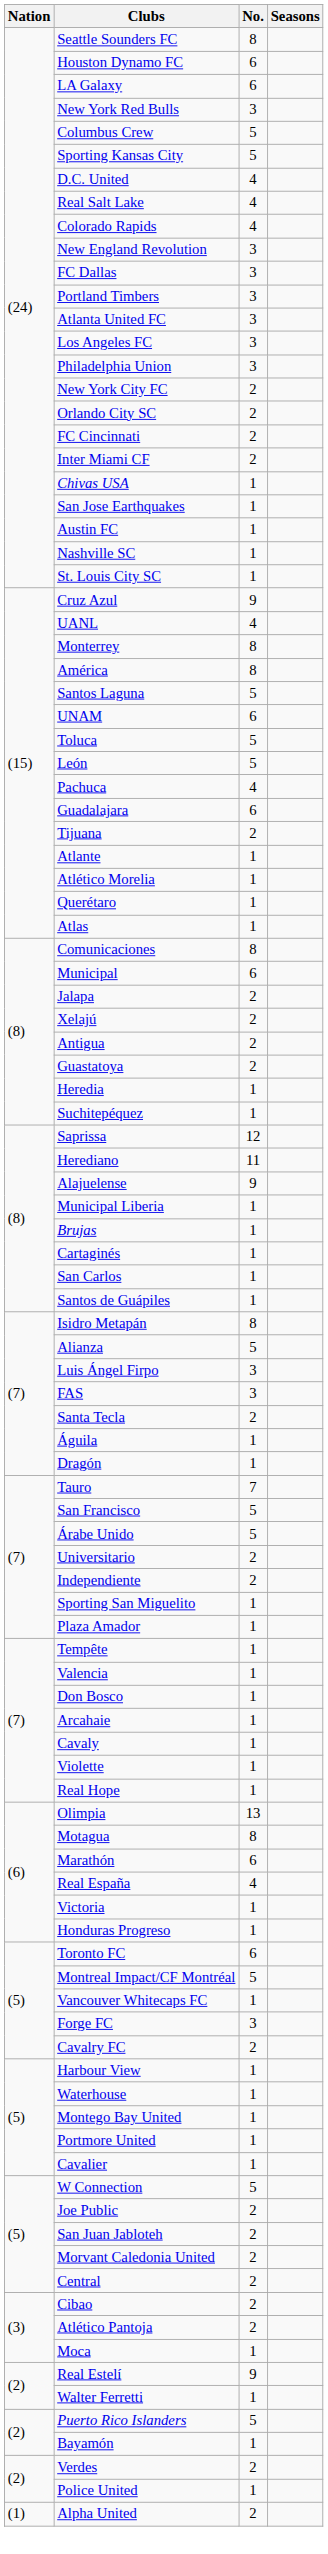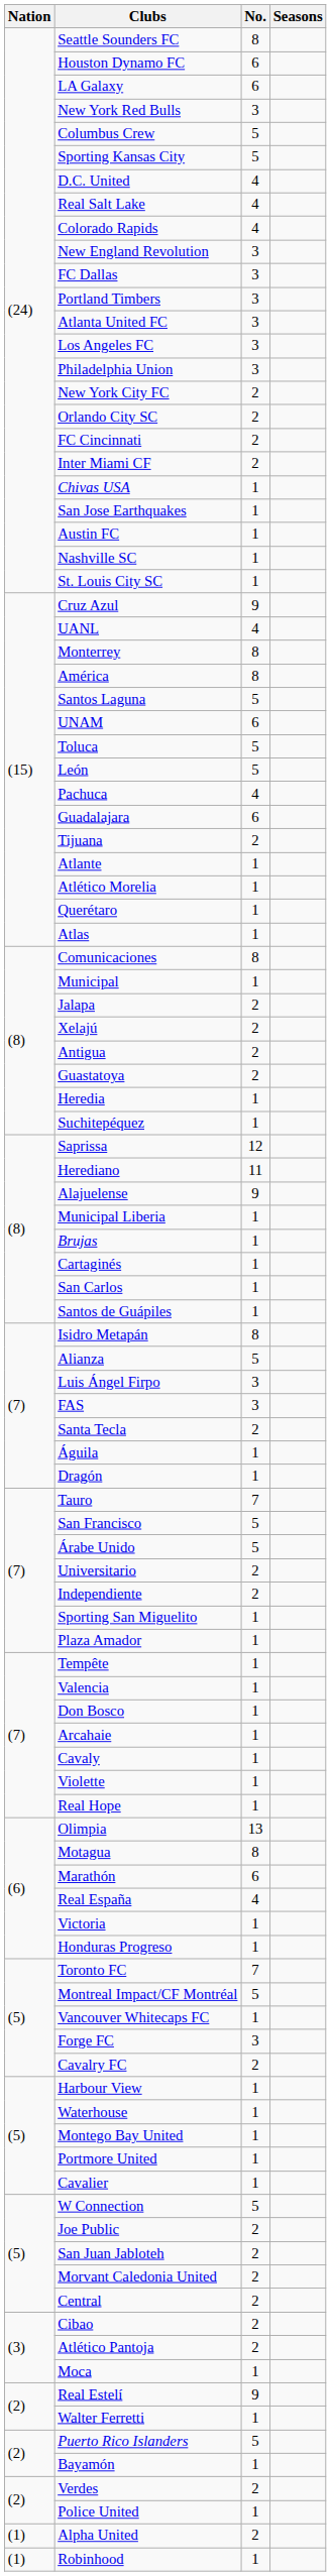 <table class="wikitable sortable" style="text-align:left;">
 <tr>
 <th>Nation</th>
 <th>Clubs</th>
 <th>No.</th>
 <th>Seasons</th>
 </tr>
 <tr>
 <td rowspan=24> (24)</td>
 <td><a href='#'>Seattle Sounders FC</a></td>
 <td align=center>8</td>
 <td></td>
 </tr>
 <tr>
 <td><a href='#'>Houston Dynamo FC</a></td>
 <td align=center>6</td>
 <td></td>
 </tr>
 <tr>
 <td><a href='#'>LA Galaxy</a></td>
 <td align=center>6</td>
 <td></td>
 </tr>
 <tr>
 <td><a href='#'>New York Red Bulls</a></td>
 <td align=center>3</td>
 <td></td>
 </tr>
 <tr>
 <td><a href='#'>Columbus Crew</a></td>
 <td align="center">5</td>
 <td></td>
 </tr>
 <tr>
 <td><a href='#'>Sporting Kansas City</a></td>
 <td align=center>5</td>
 <td></td>
 </tr>
 <tr>
 <td><a href='#'>D.C. United</a></td>
 <td align="center">4</td>
 <td></td>
 </tr>
 <tr>
 <td><a href='#'>Real Salt Lake</a></td>
 <td align="center">4</td>
 <td></td>
 </tr>
 <tr>
 <td><a href='#'>Colorado Rapids</a></td>
 <td align="center">4</td>
 <td></td>
 </tr>
 <tr>
 <td><a href='#'>New England Revolution</a></td>
 <td align="center">3</td>
 <td></td>
 </tr>
 <tr>
 <td><a href='#'>FC Dallas</a></td>
 <td align="center">3</td>
 <td></td>
 </tr>
 <tr>
 <td><a href='#'>Portland Timbers</a></td>
 <td align="center">3</td>
 <td></td>
 </tr>
 <tr>
 <td><a href='#'>Atlanta United FC</a></td>
 <td align="center">3</td>
 <td></td>
 </tr>
 <tr>
 <td><a href='#'>Los Angeles FC</a></td>
 <td align="center">3</td>
 <td></td>
 </tr>
 <tr>
 <td><a href='#'>Philadelphia Union</a></td>
 <td align=center>3</td>
 <td></td>
 </tr>
 <tr>
 <td><a href='#'>New York City FC</a></td>
 <td align=center>2</td>
 <td></td>
 </tr>
 <tr>
 <td><a href='#'>Orlando City SC</a></td>
 <td align=center>2</td>
 <td></td>
 </tr>
 <tr>
 <td><a href='#'>FC Cincinnati</a></td>
 <td align=center>2</td>
 <td></td>
 </tr>
 <tr>
 <td><a href='#'>Inter Miami CF</a></td>
 <td align=center>2</td>
 <td></td>
 </tr>
 <tr>
 <td><em><a href='#'>Chivas USA</a></em></td>
 <td align=center>1</td>
 <td></td>
 </tr>
 <tr>
 <td><a href='#'>San Jose Earthquakes</a></td>
 <td align="center">1</td>
 <td></td>
 </tr>
 <tr>
 <td><a href='#'>Austin FC</a></td>
 <td align="center">1</td>
 <td></td>
 </tr>
 <tr>
 <td><a href='#'>Nashville SC</a></td>
 <td align=center>1</td>
 <td></td>
 </tr>
 <tr>
 <td><a href='#'>St. Louis City SC</a></td>
 <td align=center>1</td>
 <td></td>
 </tr>
 <tr>
 <td rowspan=15> (15)</td>
 <td><a href='#'>Cruz Azul</a></td>
 <td align=center>9</td>
 <td></td>
 </tr>
 <tr>
 <td><a href='#'>UANL</a></td>
 <td align=center>4</td>
 <td></td>
 </tr>
 <tr>
 <td><a href='#'>Monterrey</a></td>
 <td align=center>8</td>
 <td></td>
 </tr>
 <tr>
 <td><a href='#'>América</a></td>
 <td align=center>8</td>
 <td></td>
 </tr>
 <tr>
 <td><a href='#'>Santos Laguna</a></td>
 <td align=center>5</td>
 <td></td>
 </tr>
 <tr>
 <td><a href='#'>UNAM</a></td>
 <td align=center>6</td>
 <td></td>
 </tr>
 <tr>
 <td><a href='#'>Toluca</a></td>
 <td align="center">5</td>
 <td></td>
 </tr>
 <tr>
 <td><a href='#'>León</a></td>
 <td align="center">5</td>
 <td></td>
 </tr>
 <tr>
 <td><a href='#'>Pachuca</a></td>
 <td align=center>4</td>
 <td></td>
 </tr>
 <tr>
 <td><a href='#'>Guadalajara</a></td>
 <td align=center>6</td>
 <td></td>
 </tr>
 <tr>
 <td><a href='#'>Tijuana</a></td>
 <td align=center>2</td>
 <td></td>
 </tr>
 <tr>
 <td><a href='#'>Atlante</a></td>
 <td align="center">1</td>
 <td></td>
 </tr>
 <tr>
 <td><a href='#'>Atlético Morelia</a></td>
 <td align="center">1</td>
 <td></td>
 </tr>
 <tr>
 <td><a href='#'>Querétaro</a></td>
 <td align="center">1</td>
 <td></td>
 </tr>
 <tr>
 <td><a href='#'>Atlas</a></td>
 <td align=center>1</td>
 <td></td>
 </tr>
 <tr>
 <td rowspan="8"> (8)</td>
 <td><a href='#'>Comunicaciones</a></td>
 <td align="center">8</td>
 <td></td>
 </tr>
 <tr>
 <td><a href='#'>Municipal</a></td>
-<td align="center">6</td>
+<td align="center">1</td>
 <td></td>
 </tr>
 <tr>
 <td><a href='#'>Jalapa</a></td>
 <td align="center">2</td>
 <td></td>
 </tr>
 <tr>
 <td><a href='#'>Xelajú</a></td>
 <td align=center>2</td>
 <td></td>
 </tr>
 <tr>
 <td><a href='#'>Antigua</a></td>
 <td align="center">2</td>
 <td></td>
 </tr>
 <tr>
 <td><a href='#'>Guastatoya</a></td>
 <td align="center">2</td>
 <td></td>
 </tr>
 <tr>
 <td><a href='#'>Heredia</a></td>
 <td align=center>1</td>
 <td></td>
 </tr>
 <tr>
 <td><a href='#'>Suchitepéquez</a></td>
 <td align="center">1</td>
 <td></td>
 </tr>
 <tr>
 <td rowspan="8"> (8)</td>
 <td><a href='#'>Saprissa</a></td>
 <td align="center">12</td>
 <td></td>
 </tr>
 <tr>
 <td><a href='#'>Herediano</a></td>
 <td align="center">11</td>
 <td></td>
 </tr>
 <tr>
 <td><a href='#'>Alajuelense</a></td>
 <td align=center>9</td>
 <td></td>
 </tr>
 <tr>
 <td><a href='#'>Municipal Liberia</a></td>
 <td align="center">1</td>
 <td></td>
 </tr>
 <tr>
 <td><em><a href='#'>Brujas</a></em></td>
 <td align=center>1</td>
 <td></td>
 </tr>
 <tr>
 <td><a href='#'>Cartaginés</a></td>
 <td align="center">1</td>
 <td></td>
 </tr>
 <tr>
 <td><a href='#'>San Carlos</a></td>
 <td align="center">1</td>
 <td></td>
 </tr>
 <tr>
 <td><a href='#'>Santos de Guápiles</a></td>
 <td align=center>1</td>
 <td></td>
 </tr>
 <tr>
 <td rowspan=7> (7)</td>
 <td><a href='#'>Isidro Metapán</a></td>
 <td align=center>8</td>
 <td></td>
 </tr>
 <tr>
 <td><a href='#'>Alianza</a></td>
 <td align=center>5</td>
 <td></td>
 </tr>
 <tr>
 <td><a href='#'>Luis Ángel Firpo</a></td>
 <td align="center">3</td>
 <td></td>
 </tr>
 <tr>
 <td><a href='#'>FAS</a></td>
 <td align=center>3</td>
 <td></td>
 </tr>
 <tr>
 <td><a href='#'>Santa Tecla</a></td>
 <td align=center>2</td>
 <td></td>
 </tr>
 <tr>
 <td><a href='#'>Águila</a></td>
 <td align="center">1</td>
 <td></td>
 </tr>
 <tr>
 <td><a href='#'>Dragón</a></td>
 <td align=center>1</td>
 <td></td>
 </tr>
 <tr>
 <td rowspan=7> (7)</td>
 <td><a href='#'>Tauro</a></td>
 <td align=center>7</td>
 <td></td>
 </tr>
 <tr>
 <td><a href='#'>San Francisco</a></td>
 <td align="center">5</td>
 <td></td>
 </tr>
 <tr>
 <td><a href='#'>Árabe Unido</a></td>
 <td align=center>5</td>
 <td></td>
 </tr>
 <tr>
 <td><a href='#'>Universitario</a></td>
 <td align=center>2</td>
 <td></td>
 </tr>
 <tr>
 <td><a href='#'>Independiente</a></td>
 <td align=center>2</td>
 <td></td>
 </tr>
 <tr>
 <td><a href='#'>Sporting San Miguelito</a></td>
 <td align="center">1</td>
 <td></td>
 </tr>
 <tr>
 <td><a href='#'>Plaza Amador</a></td>
 <td align=center>1</td>
 <td></td>
 </tr>
 <tr>
 <td rowspan="7"> (7)</td>
 <td><a href='#'>Tempête</a></td>
 <td align="center">1</td>
 <td></td>
 </tr>
 <tr>
 <td><a href='#'>Valencia</a></td>
 <td align="center">1</td>
 <td></td>
 </tr>
 <tr>
 <td><a href='#'>Don Bosco</a></td>
 <td align="center">1</td>
 <td></td>
 </tr>
 <tr>
 <td><a href='#'>Arcahaie</a></td>
 <td align="center">1</td>
 <td></td>
 </tr>
 <tr>
 <td><a href='#'>Cavaly</a></td>
 <td align=center>1</td>
 <td></td>
 </tr>
 <tr>
 <td><a href='#'>Violette</a></td>
 <td align=center>1</td>
 <td></td>
 </tr>
 <tr>
 <td><a href='#'>Real Hope</a></td>
 <td align=center>1</td>
 <td></td>
 </tr>
 <tr>
 <td rowspan=6> (6)</td>
 <td><a href='#'>Olimpia</a></td>
 <td align=center>13</td>
 <td></td>
 </tr>
 <tr>
 <td><a href='#'>Motagua</a></td>
 <td align="center">8</td>
 <td></td>
 </tr>
 <tr>
 <td><a href='#'>Marathón</a></td>
 <td align=center>6</td>
 <td></td>
 </tr>
 <tr>
 <td><a href='#'>Real España</a></td>
 <td align=center>4</td>
 <td></td>
 </tr>
 <tr>
 <td><a href='#'>Victoria</a></td>
 <td align="center">1</td>
 <td></td>
 </tr>
 <tr>
 <td><a href='#'>Honduras Progreso</a></td>
 <td align=center>1</td>
 <td></td>
 </tr>
 <tr>
 <td rowspan="5"> (5)</td>
 <td><a href='#'>Toronto FC</a></td>
-<td align=center>6</td>
+<td align=center>7</td>
 <td></td>
 </tr>
 <tr>
 <td><a href='#'>Montreal Impact/CF Montréal</a></td>
 <td align=center>5</td>
 <td></td>
 </tr>
 <tr>
 <td><a href='#'>Vancouver Whitecaps FC</a></td>
 <td align=center>1</td>
 <td></td>
 </tr>
 <tr>
 <td><a href='#'>Forge FC</a></td>
 <td align=center>3</td>
 <td></td>
 </tr>
 <tr>
 <td><a href='#'>Cavalry FC</a></td>
 <td align=center>2</td>
 <td></td>
 </tr>
 <tr>
 <td rowspan=5> (5)</td>
 <td><a href='#'>Harbour View</a></td>
 <td align=center>1</td>
 <td></td>
 </tr>
 <tr>
 <td><a href='#'>Waterhouse</a></td>
 <td align=center>1</td>
 <td></td>
 </tr>
 <tr>
 <td><a href='#'>Montego Bay United</a></td>
 <td align=center>1</td>
 <td></td>
 </tr>
 <tr>
 <td><a href='#'>Portmore United</a></td>
 <td align=center>1</td>
 <td></td>
 </tr>
 <tr>
 <td><a href='#'>Cavalier</a></td>
 <td align=center>1</td>
 <td></td>
 </tr>
 <tr>
 <td rowspan=5> (5)</td>
 <td><a href='#'>W Connection</a></td>
 <td align=center>5</td>
 <td></td>
 </tr>
 <tr>
 <td><a href='#'>Joe Public</a></td>
 <td align="center">2</td>
 <td></td>
 </tr>
 <tr>
 <td><a href='#'>San Juan Jabloteh</a></td>
 <td align="center">2</td>
 <td></td>
 </tr>
 <tr>
 <td><a href='#'>Morvant Caledonia United</a></td>
 <td align="center">2</td>
 <td></td>
 </tr>
 <tr>
 <td><a href='#'>Central</a></td>
 <td align=center>2</td>
 <td></td>
 </tr>
 <tr>
 <td rowspan=3> (3)</td>
 <td><a href='#'>Cibao</a></td>
 <td align="center">2</td>
 <td></td>
 </tr>
 <tr>
 <td><a href='#'>Atlético Pantoja</a></td>
 <td align=center>2</td>
 <td></td>
 </tr>
 <tr>
 <td><a href='#'>Moca</a></td>
 <td align=center>1</td>
 <td></td>
 </tr>
 <tr>
 <td rowspan=2> (2)</td>
 <td><a href='#'>Real Estelí</a></td>
 <td align=center>9</td>
 <td></td>
 </tr>
 <tr>
 <td><a href='#'>Walter Ferretti</a></td>
 <td align=center>1</td>
 <td></td>
 </tr>
 <tr>
 <td rowspan=2> (2)</td>
 <td><em><a href='#'>Puerto Rico Islanders</a></em></td>
 <td align=center>5</td>
 <td></td>
 </tr>
 <tr>
 <td><a href='#'>Bayamón</a></td>
 <td align=center>1</td>
 <td></td>
 </tr>
 <tr>
 <td rowspan=2> (2)</td>
 <td><a href='#'>Verdes</a></td>
 <td align=center>2</td>
 <td></td>
 </tr>
 <tr>
 <td><a href='#'>Police United</a></td>
 <td align=center>1</td>
 <td></td>
 </tr>
 <tr>
 <td> (1)</td>
 <td><a href='#'>Alpha United</a></td>
 <td align=center>2</td>
 <td></td>
 </tr>
+<tr>
+<td> (1)</td>
+<td><a href='#'>Robinhood</a></td>
+<td align=center>1</td>
+<td></td>
+</tr>
 </table>
